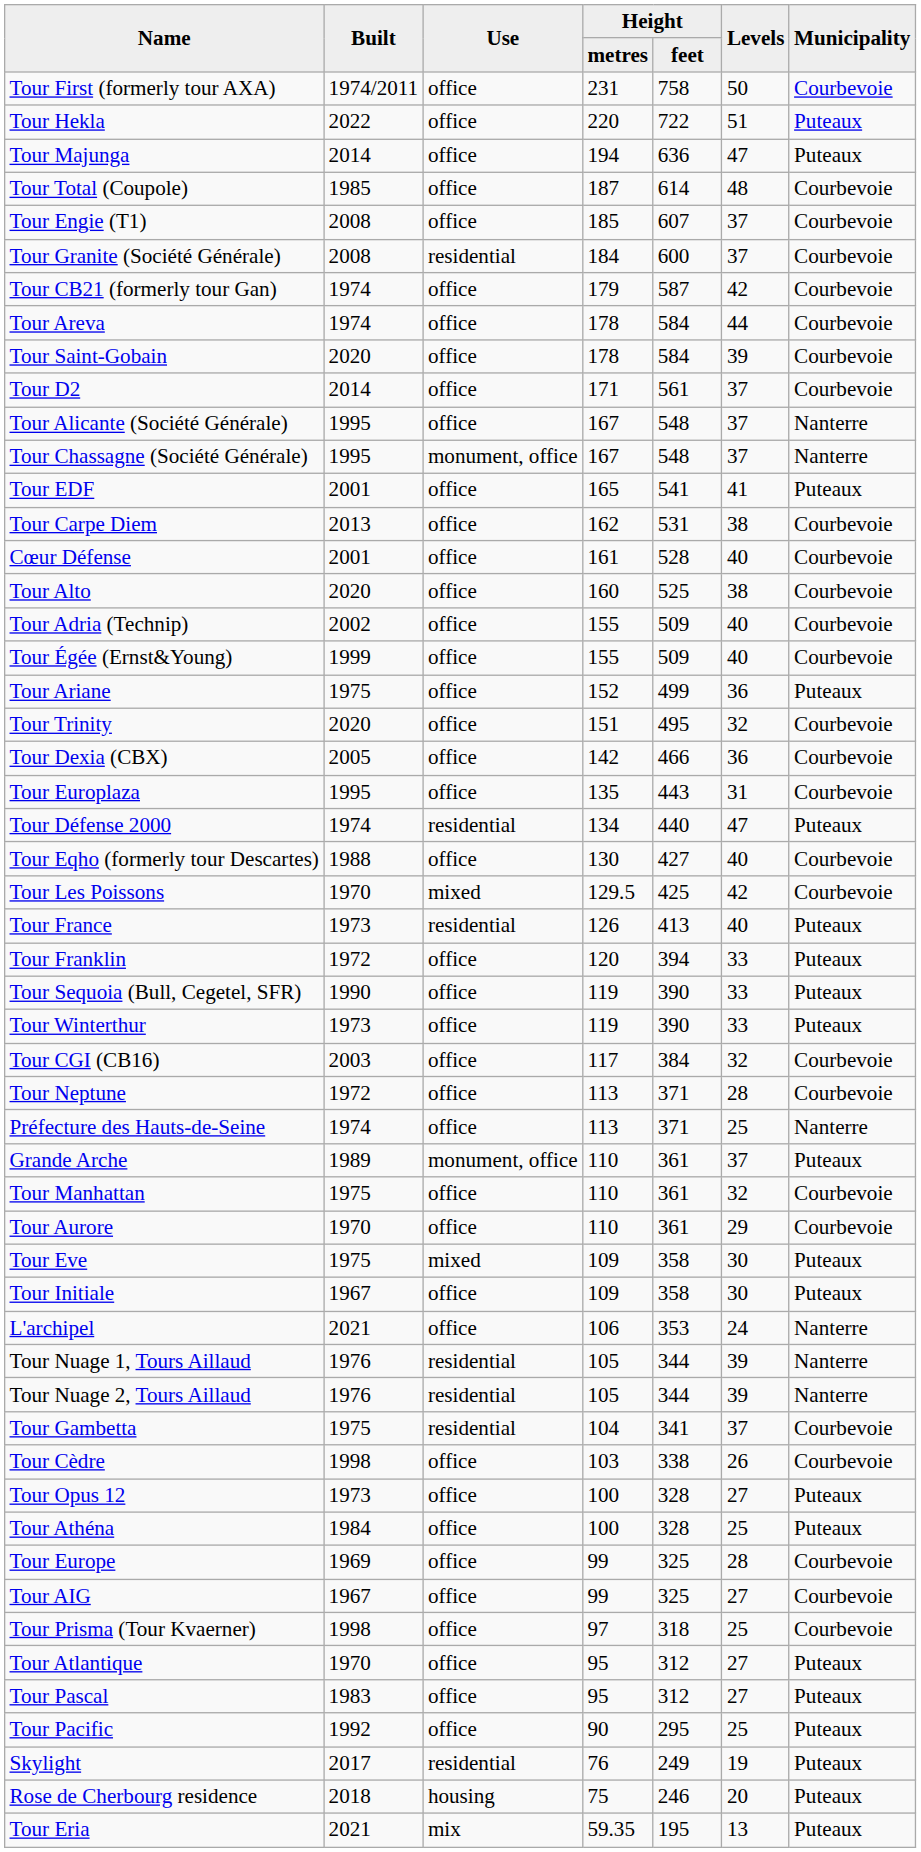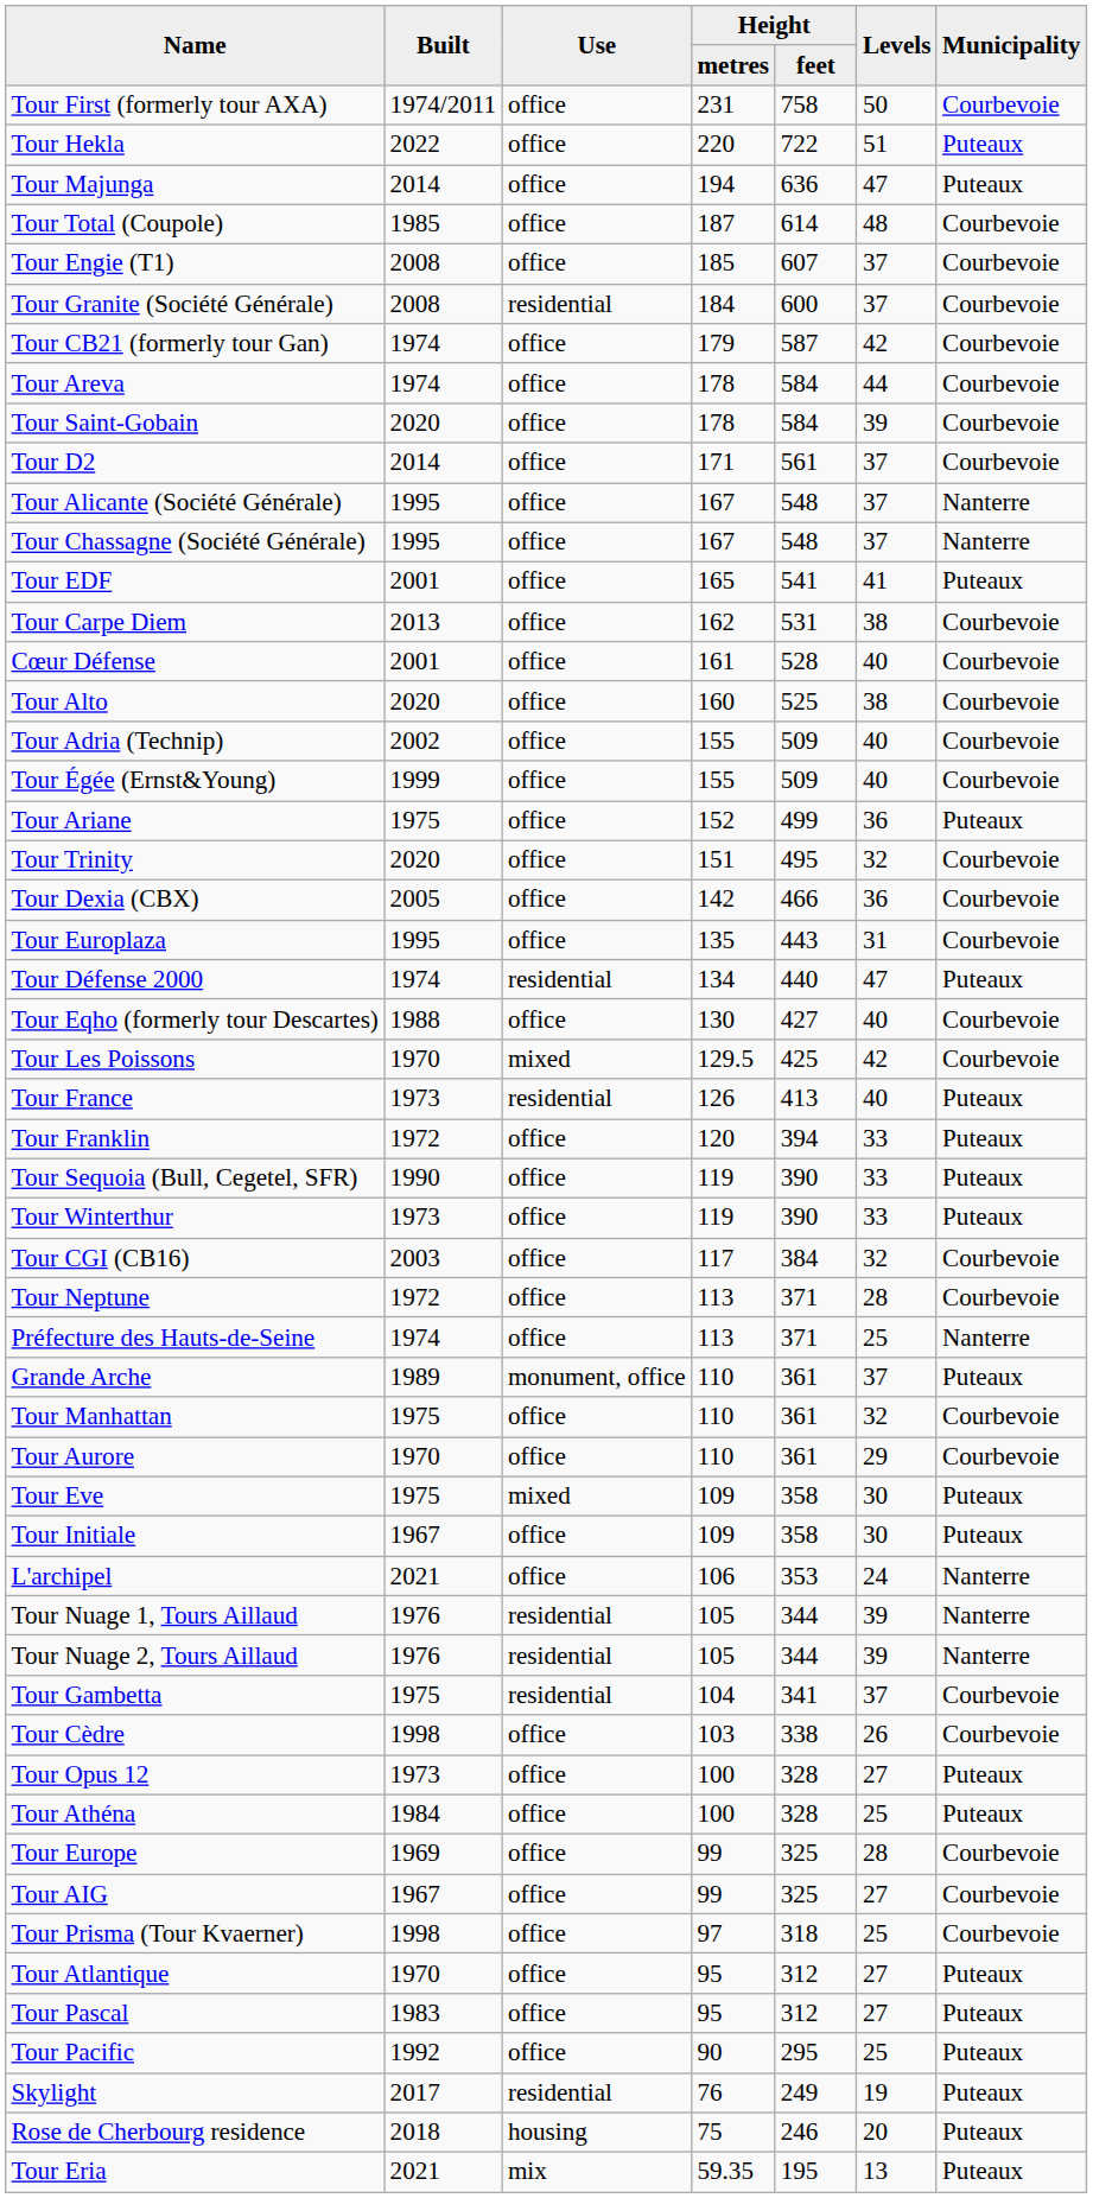 <table class="wikitable sortable" style="border:#999; background:light gray;">
 <tr style="background:#eee; text-align:center;">
 <td rowspan="2"><span><strong>Name</strong></span></td>
 <td rowspan="2" style="text-align:center;"><span><strong>Built</strong></span></td>
 <td rowspan="2" style="text-align:center;"><span><strong>Use</strong></span></td>
 <td colspan="2" style="text-align:center;"><span><strong>Height</strong></span></td>
 <td rowspan="2" style="text-align:center;"><span><strong>Levels</strong></span></td>
 <td rowspan="2" style="text-align:center;"><span><strong>Municipality</strong></span></td>
 </tr>
 <tr style="background:#eee; text-align:center;">
 <td style="width:45px;"><span><strong>metres</strong></span></td>
 <td style="width:45px; text-align:center;"><span><strong>feet</strong></span></td>
 </tr>
 <tr>
 <td><a href='#'>Tour First</a> (formerly tour AXA)</td>
 <td>1974/2011</td>
 <td>office</td>
 <td>231</td>
 <td>758</td>
 <td>50</td>
 <td><a href='#'>Courbevoie</a></td>
 </tr>
 <tr>
 <td><a href='#'>Tour Hekla</a></td>
 <td>2022</td>
 <td>office</td>
 <td>220</td>
 <td>722</td>
 <td>51</td>
 <td><a href='#'>Puteaux</a></td>
 </tr>
 <tr>
 <td><a href='#'>Tour Majunga</a></td>
 <td>2014</td>
 <td>office</td>
 <td>194</td>
 <td>636</td>
 <td>47</td>
 <td>Puteaux</td>
 </tr>
 <tr>
 <td><a href='#'>Tour Total</a> (Coupole)</td>
 <td>1985</td>
 <td>office</td>
 <td>187</td>
 <td>614</td>
 <td>48</td>
 <td>Courbevoie</td>
 </tr>
 <tr>
 <td><a href='#'>Tour Engie</a> (T1)</td>
 <td>2008</td>
 <td>office</td>
 <td>185</td>
 <td>607</td>
 <td>37</td>
 <td>Courbevoie</td>
 </tr>
 <tr>
 <td><a href='#'>Tour Granite</a> (Société Générale)</td>
 <td>2008</td>
 <td>residential</td>
 <td>184</td>
 <td>600</td>
 <td>37</td>
 <td>Courbevoie</td>
 </tr>
 <tr>
 <td><a href='#'>Tour CB21</a> (formerly tour Gan)</td>
 <td>1974</td>
 <td>office</td>
 <td>179</td>
 <td>587</td>
 <td>42</td>
 <td>Courbevoie</td>
 </tr>
 <tr>
 <td><a href='#'>Tour Areva</a></td>
 <td>1974</td>
 <td>office</td>
 <td>178</td>
 <td>584</td>
 <td>44</td>
 <td>Courbevoie</td>
 </tr>
 <tr>
 <td><a href='#'>Tour Saint-Gobain</a></td>
 <td>2020</td>
 <td>office</td>
 <td>178</td>
 <td>584</td>
 <td>39</td>
 <td>Courbevoie</td>
 </tr>
 <tr>
 <td><a href='#'>Tour D2</a></td>
 <td>2014</td>
 <td>office</td>
 <td>171</td>
 <td>561</td>
 <td>37</td>
 <td>Courbevoie</td>
 </tr>
 <tr>
 <td><a href='#'>Tour Alicante</a> (Société Générale)</td>
 <td>1995</td>
 <td>office</td>
 <td>167</td>
 <td>548</td>
 <td>37</td>
 <td>Nanterre</td>
 </tr>
 <tr>
 <td><a href='#'>Tour Chassagne</a> (Société Générale)</td>
 <td>1995</td>
-<td>monument, office</td>
+<td>office</td>
 <td>167</td>
 <td>548</td>
 <td>37</td>
 <td>Nanterre</td>
 </tr>
 <tr>
 <td><a href='#'>Tour EDF</a></td>
 <td>2001</td>
 <td>office</td>
 <td>165</td>
 <td>541</td>
 <td>41</td>
 <td>Puteaux</td>
 </tr>
 <tr>
 <td><a href='#'>Tour Carpe Diem</a></td>
 <td>2013</td>
 <td>office</td>
 <td>162</td>
 <td>531</td>
 <td>38</td>
 <td>Courbevoie</td>
 </tr>
 <tr>
 <td><a href='#'>Cœur Défense</a></td>
 <td>2001</td>
 <td>office</td>
 <td>161</td>
 <td>528</td>
 <td>40</td>
 <td>Courbevoie</td>
 </tr>
 <tr>
 <td><a href='#'>Tour Alto</a></td>
 <td>2020</td>
 <td>office</td>
 <td>160</td>
 <td>525</td>
 <td>38</td>
 <td>Courbevoie</td>
 </tr>
 <tr>
 <td><a href='#'>Tour Adria</a> (Technip)</td>
 <td>2002</td>
 <td>office</td>
 <td>155</td>
 <td>509</td>
 <td>40</td>
 <td>Courbevoie</td>
 </tr>
 <tr>
 <td><a href='#'>Tour Égée</a> (Ernst&Young)</td>
 <td>1999</td>
 <td>office</td>
 <td>155</td>
 <td>509</td>
 <td>40</td>
 <td>Courbevoie</td>
 </tr>
 <tr>
 <td><a href='#'>Tour Ariane</a></td>
 <td>1975</td>
 <td>office</td>
 <td>152</td>
 <td>499</td>
 <td>36</td>
 <td>Puteaux</td>
 </tr>
 <tr>
 <td><a href='#'>Tour Trinity</a></td>
 <td>2020</td>
 <td>office</td>
 <td>151</td>
 <td>495</td>
 <td>32</td>
 <td>Courbevoie</td>
 </tr>
 <tr>
 <td><a href='#'>Tour Dexia</a> (CBX)</td>
 <td>2005</td>
 <td>office</td>
 <td>142</td>
 <td>466</td>
 <td>36</td>
 <td>Courbevoie</td>
 </tr>
 <tr>
 <td><a href='#'>Tour Europlaza</a></td>
 <td>1995</td>
 <td>office</td>
 <td>135</td>
 <td>443</td>
 <td>31</td>
 <td>Courbevoie</td>
 </tr>
 <tr>
 <td><a href='#'>Tour Défense 2000</a></td>
 <td>1974</td>
 <td>residential</td>
 <td>134</td>
 <td>440</td>
 <td>47</td>
 <td>Puteaux</td>
 </tr>
 <tr>
 <td><a href='#'>Tour Eqho</a> (formerly tour Descartes)</td>
 <td>1988</td>
 <td>office</td>
 <td>130</td>
 <td>427</td>
 <td>40</td>
 <td>Courbevoie</td>
 </tr>
 <tr>
 <td><a href='#'>Tour Les Poissons</a></td>
 <td>1970</td>
 <td>mixed</td>
 <td>129.5</td>
 <td>425</td>
 <td>42</td>
 <td>Courbevoie</td>
 </tr>
 <tr>
 <td><a href='#'>Tour France</a></td>
 <td>1973</td>
 <td>residential</td>
 <td>126</td>
 <td>413</td>
 <td>40</td>
 <td>Puteaux</td>
 </tr>
 <tr>
 <td><a href='#'>Tour Franklin</a></td>
 <td>1972</td>
 <td>office</td>
 <td>120</td>
 <td>394</td>
 <td>33</td>
 <td>Puteaux</td>
 </tr>
 <tr>
 <td><a href='#'>Tour Sequoia</a> (Bull, Cegetel, SFR)</td>
 <td>1990</td>
 <td>office</td>
 <td>119</td>
 <td>390</td>
 <td>33</td>
 <td>Puteaux</td>
 </tr>
 <tr>
 <td><a href='#'>Tour Winterthur</a></td>
 <td>1973</td>
 <td>office</td>
 <td>119</td>
 <td>390</td>
 <td>33</td>
 <td>Puteaux</td>
 </tr>
 <tr>
 <td><a href='#'>Tour CGI</a> (CB16)</td>
 <td>2003</td>
 <td>office</td>
 <td>117</td>
 <td>384</td>
 <td>32</td>
 <td>Courbevoie</td>
 </tr>
 <tr>
 <td><a href='#'>Tour Neptune</a></td>
 <td>1972</td>
 <td>office</td>
 <td>113</td>
 <td>371</td>
 <td>28</td>
 <td>Courbevoie</td>
 </tr>
 <tr>
 <td><a href='#'>Préfecture des Hauts-de-Seine</a></td>
 <td>1974</td>
 <td>office</td>
 <td>113</td>
 <td>371</td>
 <td>25</td>
 <td>Nanterre</td>
 </tr>
 <tr>
 <td><a href='#'>Grande Arche</a></td>
 <td>1989</td>
 <td>monument, office</td>
 <td>110</td>
 <td>361</td>
 <td>37</td>
 <td>Puteaux</td>
 </tr>
 <tr>
 <td><a href='#'>Tour Manhattan</a></td>
 <td>1975</td>
 <td>office</td>
 <td>110</td>
 <td>361</td>
 <td>32</td>
 <td>Courbevoie</td>
 </tr>
 <tr>
 <td><a href='#'>Tour Aurore</a></td>
 <td>1970</td>
 <td>office</td>
 <td>110</td>
 <td>361</td>
 <td>29</td>
 <td>Courbevoie</td>
 </tr>
 <tr>
 <td><a href='#'>Tour Eve</a></td>
 <td>1975</td>
 <td>mixed</td>
 <td>109</td>
 <td>358</td>
 <td>30</td>
 <td>Puteaux</td>
 </tr>
 <tr>
 <td><a href='#'>Tour Initiale</a></td>
 <td>1967</td>
 <td>office</td>
 <td>109</td>
 <td>358</td>
 <td>30</td>
 <td>Puteaux</td>
 </tr>
 <tr>
 <td><a href='#'>L'archipel</a></td>
 <td>2021</td>
 <td>office</td>
 <td>106</td>
 <td>353</td>
 <td>24</td>
 <td>Nanterre</td>
 </tr>
 <tr>
 <td>Tour Nuage 1, <a href='#'>Tours Aillaud</a></td>
 <td>1976</td>
 <td>residential</td>
 <td>105</td>
 <td>344</td>
 <td>39</td>
 <td>Nanterre</td>
 </tr>
 <tr>
 <td>Tour Nuage 2, <a href='#'>Tours Aillaud</a></td>
 <td>1976</td>
 <td>residential</td>
 <td>105</td>
 <td>344</td>
 <td>39</td>
 <td>Nanterre</td>
 </tr>
 <tr>
 <td><a href='#'>Tour Gambetta</a></td>
 <td>1975</td>
 <td>residential</td>
 <td>104</td>
 <td>341</td>
 <td>37</td>
 <td>Courbevoie</td>
 </tr>
 <tr>
 <td><a href='#'>Tour Cèdre</a></td>
 <td>1998</td>
 <td>office</td>
 <td>103</td>
 <td>338</td>
 <td>26</td>
 <td>Courbevoie</td>
 </tr>
 <tr>
 <td><a href='#'>Tour Opus 12</a></td>
 <td>1973</td>
 <td>office</td>
 <td>100</td>
 <td>328</td>
 <td>27</td>
 <td>Puteaux</td>
 </tr>
 <tr>
 <td><a href='#'>Tour Athéna</a></td>
 <td>1984</td>
 <td>office</td>
 <td>100</td>
 <td>328</td>
 <td>25</td>
 <td>Puteaux</td>
 </tr>
 <tr>
 <td><a href='#'>Tour Europe</a></td>
 <td>1969</td>
 <td>office</td>
 <td>99</td>
 <td>325</td>
 <td>28</td>
 <td>Courbevoie</td>
 </tr>
 <tr>
 <td><a href='#'>Tour AIG</a></td>
 <td>1967</td>
 <td>office</td>
 <td>99</td>
 <td>325</td>
 <td>27</td>
 <td>Courbevoie</td>
 </tr>
 <tr>
 <td><a href='#'>Tour Prisma</a> (Tour Kvaerner)</td>
 <td>1998</td>
 <td>office</td>
 <td>97</td>
 <td>318</td>
 <td>25</td>
 <td>Courbevoie</td>
 </tr>
 <tr>
 <td><a href='#'>Tour Atlantique</a></td>
 <td>1970</td>
 <td>office</td>
 <td>95</td>
 <td>312</td>
 <td>27</td>
 <td>Puteaux</td>
 </tr>
 <tr>
 <td><a href='#'>Tour Pascal</a></td>
 <td>1983</td>
 <td>office</td>
 <td>95</td>
 <td>312</td>
 <td>27</td>
 <td>Puteaux</td>
 </tr>
 <tr>
 <td><a href='#'>Tour Pacific</a></td>
 <td>1992</td>
 <td>office</td>
 <td>90</td>
 <td>295</td>
 <td>25</td>
 <td>Puteaux</td>
 </tr>
 <tr>
 <td><a href='#'>Skylight</a></td>
 <td>2017</td>
 <td>residential</td>
 <td>76</td>
 <td>249</td>
 <td>19</td>
 <td>Puteaux</td>
 </tr>
 <tr>
 <td><a href='#'>Rose de Cherbourg</a> residence</td>
 <td>2018</td>
 <td>housing</td>
 <td>75</td>
 <td>246</td>
 <td>20</td>
 <td>Puteaux</td>
 </tr>
 <tr>
 <td><a href='#'>Tour Eria</a></td>
 <td>2021</td>
 <td>mix</td>
 <td>59.35</td>
 <td>195</td>
 <td>13</td>
 <td>Puteaux</td>
 </tr>
 </table>
